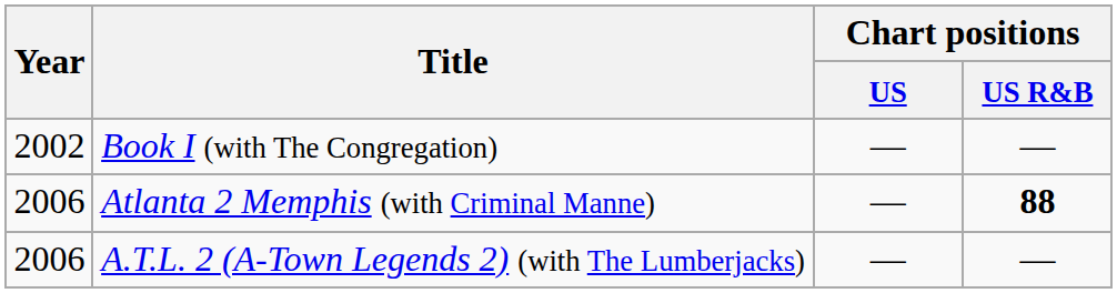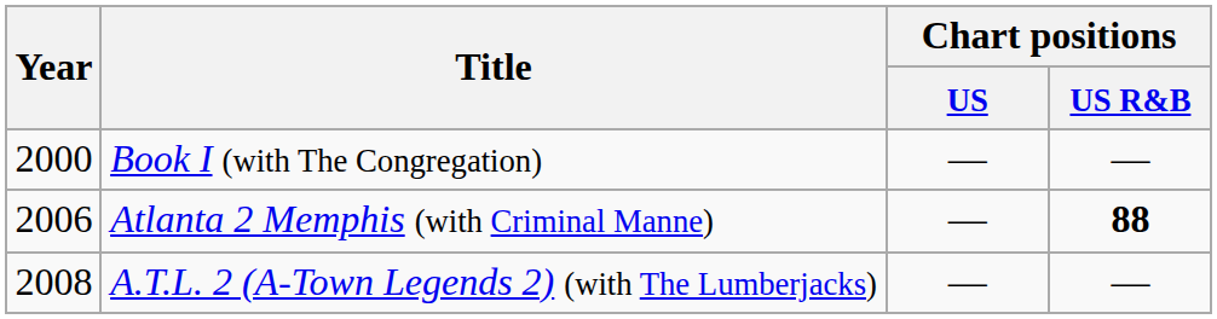 <table class="wikitable">
 <tr>
 <th rowspan="2">Year</th>
 <th rowspan="2">Title</th>
 <th colspan="3">Chart positions</th>
 </tr>
 <tr>
 <th width="60"><small><a href='#'>US</a></small></th>
 <th width="60"><small><a href='#'>US R&B</a></small></th>
 </tr>
 <tr>
-<td>2002</td>
+<td>2000</td>
 <td><em><a href='#'>Book I</a></em> <small>(with The Congregation)</small></td>
 <td style="text-align:center;">—</td>
 <td style="text-align:center;">—</td>
 </tr>
 <tr>
 <td>2006</td>
 <td><em><a href='#'>Atlanta 2 Memphis</a></em> <small>(with <a href='#'>Criminal Manne</a>)</small></td>
 <td style="text-align:center;">—</td>
 <td style="text-align:center;"><strong>88</strong></td>
 </tr>
 <tr>
-<td>2006</td>
+<td>2008</td>
 <td><em><a href='#'>A.T.L. 2 (A-Town Legends 2)</a></em> <small>(with <a href='#'>The Lumberjacks</a>)</small></td>
 <td style="text-align:center;">—</td>
 <td style="text-align:center;">—</td>
 </tr>
 </table>
